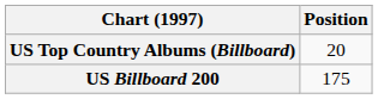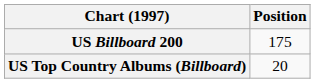 <table class="wikitable sortable plainrowheaders" style="text-align:center">
 <tr>
 <th scope="col">Chart (1997)</th>
 <th scope="col">Position</th>
 </tr>
 <tr>
+<th scope="row">US <em>Billboard</em> 200</th>
+<td>175</td>
+</tr>
+<tr>
 <th scope="row">US Top Country Albums (<em>Billboard</em>)</th>
 <td>20</td>
 </tr>
-<tr>
-<th scope="row">US <em>Billboard</em> 200</th>
-<td>175</td>
-</tr>
 </table>
